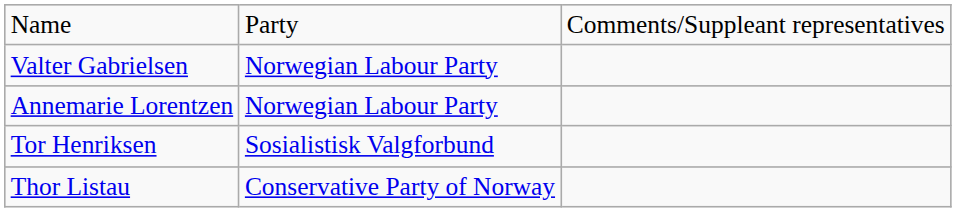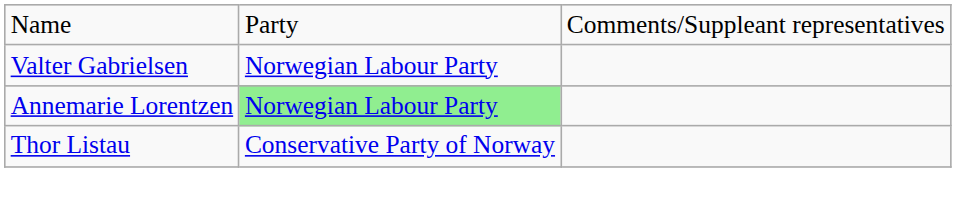 <table class="wikitable">
 <tr>
 <td>Name</td>
 <td>Party</td>
 <td>Comments/Suppleant representatives</td>
 </tr>
 <tr>
 <td><a href='#'>Valter Gabrielsen</a></td>
 <td><a href='#'>Norwegian Labour Party</a></td>
 <td></td>
 </tr>
 <tr>
 <td><a href='#'>Annemarie Lorentzen</a></td>
-<td><a href='#'>Norwegian Labour Party</a></td>
-<td></td>
-</tr>
-<tr>
-<td><a href='#'>Tor Henriksen</a></td>
-<td><a href='#'>Sosialistisk Valgforbund</a></td>
+<td style="background: lightgreen;"><a href='#'>Norwegian Labour Party</a></td>
 <td></td>
 </tr>
 <tr>
 <td><a href='#'>Thor Listau</a></td>
 <td><a href='#'>Conservative Party of Norway</a></td>
 <td></td>
 </tr>
 </table>
